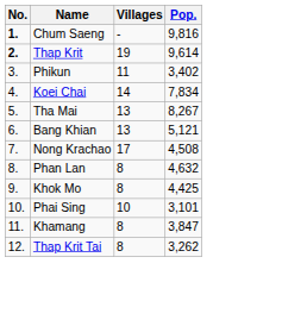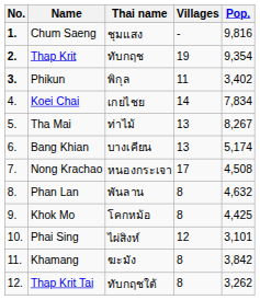 <table class="wikitable sortable">
 <tr>
 <th>No.</th>
 <th>Name</th>
+<th>Thai name</th>
 <th>Villages</th>
 <th><a href='#'>Pop.</a></th>
 </tr>
 <tr>
 <td><strong>1.</strong></td>
 <td>Chum Saeng</td>
+<td>ชุมแสง</td>
 <td>-</td>
 <td>9,816</td>
 </tr>
 <tr>
 <td><strong>2.</strong></td>
 <td><a href='#'>Thap Krit</a></td>
+<td>ทับกฤช</td>
 <td>19</td>
-<td>9,614</td>
+<td>9,354</td>
 </tr>
 <tr>
-<td>3.</td>
+<td><strong>3.</strong></td>
 <td>Phikun</td>
+<td>พิกุล</td>
 <td>11</td>
 <td>3,402</td>
 </tr>
 <tr>
 <td>4.</td>
 <td><a href='#'>Koei Chai</a></td>
+<td>เกยไชย</td>
 <td>14</td>
 <td>7,834</td>
 </tr>
 <tr>
 <td>5.</td>
 <td>Tha Mai</td>
+<td>ท่าไม้</td>
 <td>13</td>
 <td>8,267</td>
 </tr>
 <tr>
 <td>6.</td>
 <td>Bang Khian</td>
+<td>บางเคียน</td>
 <td>13</td>
-<td>5,121</td>
+<td>5,174</td>
 </tr>
 <tr>
 <td>7.</td>
 <td>Nong Krachao</td>
+<td>หนองกระเจา</td>
 <td>17</td>
 <td>4,508</td>
 </tr>
 <tr>
 <td>8.</td>
 <td>Phan Lan</td>
+<td>พันลาน</td>
 <td>8</td>
 <td>4,632</td>
 </tr>
 <tr>
 <td>9.</td>
 <td>Khok Mo</td>
+<td>โคกหม้อ</td>
 <td>8</td>
 <td>4,425</td>
 </tr>
 <tr>
 <td>10.</td>
 <td>Phai Sing</td>
-<td>10</td>
+<td>ไผ่สิงห์</td>
+<td>12</td>
 <td>3,101</td>
 </tr>
 <tr>
 <td>11.</td>
 <td>Khamang</td>
+<td>ฆะมัง</td>
 <td>8</td>
-<td>3,847</td>
+<td>3,842</td>
 </tr>
 <tr>
 <td>12.</td>
 <td><a href='#'>Thap Krit Tai</a></td>
+<td>ทับกฤชใต้</td>
 <td>8</td>
 <td>3,262</td>
 </tr>
 </table>
